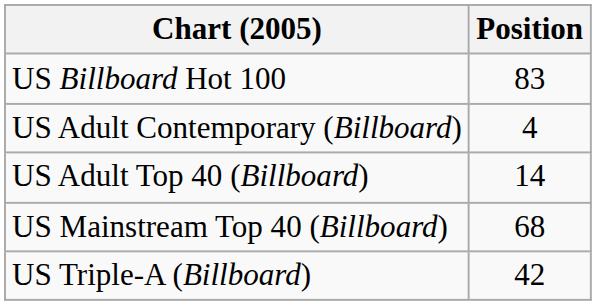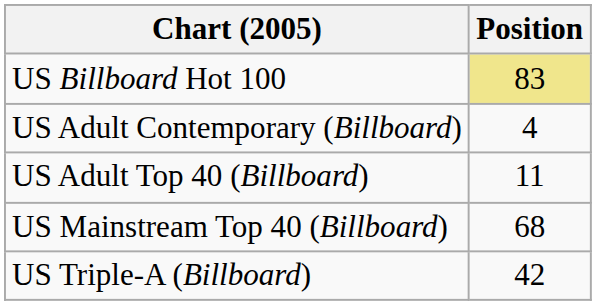 <table class="wikitable sortable">
 <tr>
 <th>Chart (2005)</th>
 <th>Position</th>
 </tr>
 <tr>
 <td>US <em>Billboard</em> Hot 100</td>
-<td align="center">83</td>
+<td align="center" style="background: khaki;">83</td>
 </tr>
 <tr>
 <td>US Adult Contemporary (<em>Billboard</em>)</td>
 <td align="center">4</td>
 </tr>
 <tr>
 <td>US Adult Top 40 (<em>Billboard</em>)</td>
-<td align="center">14</td>
+<td align="center">11</td>
 </tr>
 <tr>
 <td>US Mainstream Top 40 (<em>Billboard</em>)</td>
 <td align="center">68</td>
 </tr>
 <tr>
 <td>US Triple-A (<em>Billboard</em>)</td>
 <td align="center">42</td>
 </tr>
 </table>
